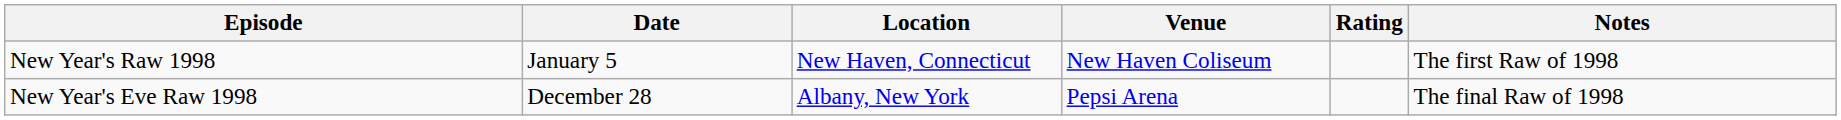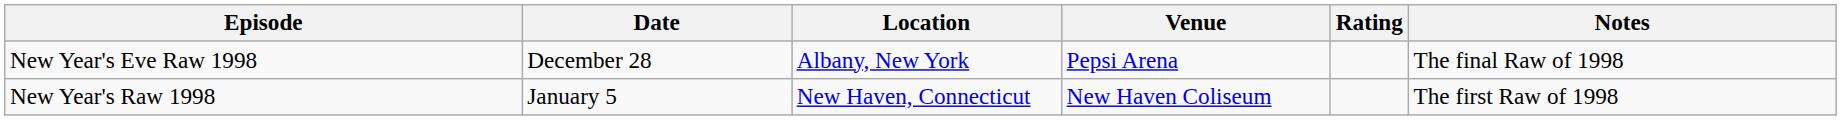 <table class="wikitable plainrowheaders sortable" style="width:100%;">
 <tr>
 <th style="width:29%;">Episode</th>
 <th style="width:15%;">Date</th>
 <th style="width:15%;">Location</th>
 <th style="width:15%;">Venue</th>
 <th style="width:2%;">Rating</th>
 <th style="width:99%;">Notes</th>
 </tr>
 <tr>
+<td>New Year's Eve Raw 1998</td>
+<td>December 28</td>
+<td><a href='#'>Albany, New York</a></td>
+<td><a href='#'>Pepsi Arena</a></td>
+<td></td>
+<td>The final Raw of 1998</td>
+</tr>
+<tr>
 <td>New Year's Raw 1998</td>
 <td>January 5</td>
 <td><a href='#'>New Haven, Connecticut</a></td>
 <td><a href='#'>New Haven Coliseum</a></td>
 <td></td>
 <td>The first Raw of 1998</td>
 </tr>
-<tr>
-<td>New Year's Eve Raw 1998</td>
-<td>December 28</td>
-<td><a href='#'>Albany, New York</a></td>
-<td><a href='#'>Pepsi Arena</a></td>
-<td></td>
-<td>The final Raw of 1998</td>
-</tr>
 </table>
